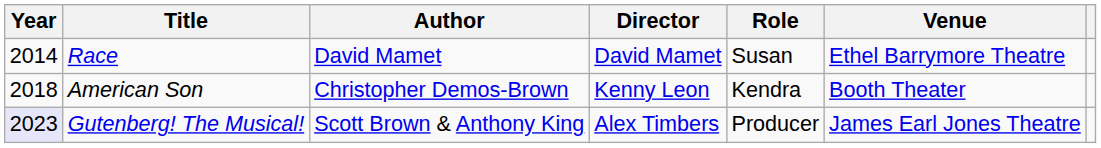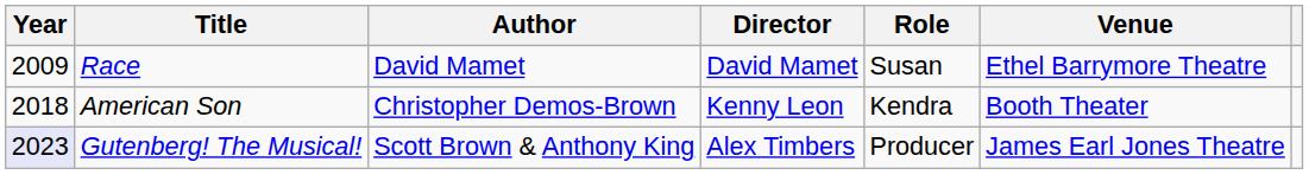 <table class="wikitable">
 <tr>
 <th>Year</th>
 <th>Title</th>
 <th>Author</th>
 <th>Director</th>
 <th>Role</th>
 <th>Venue</th>
 <th></th>
 </tr>
 <tr>
-<td>2014</td>
+<td>2009</td>
 <td><em><a href='#'>Race</a></em></td>
 <td><a href='#'>David Mamet</a></td>
 <td><a href='#'>David Mamet</a></td>
 <td>Susan</td>
 <td><a href='#'>Ethel Barrymore Theatre</a></td>
 <td style="text-align:center;"></td>
 </tr>
 <tr>
 <td>2018</td>
 <td><em>American Son</em></td>
 <td><a href='#'>Christopher Demos-Brown</a></td>
 <td><a href='#'>Kenny Leon</a></td>
 <td>Kendra</td>
 <td><a href='#'>Booth Theater</a></td>
 <td style="text-align:center;"></td>
 </tr>
 <tr>
 <td style="background: lavender;">2023</td>
 <td><em><a href='#'>Gutenberg! The Musical!</a></em></td>
 <td><a href='#'>Scott Brown</a> & <a href='#'>Anthony King</a></td>
 <td><a href='#'>Alex Timbers</a></td>
 <td>Producer</td>
 <td><a href='#'>James Earl Jones Theatre</a></td>
 <td></td>
 </tr>
 </table>
